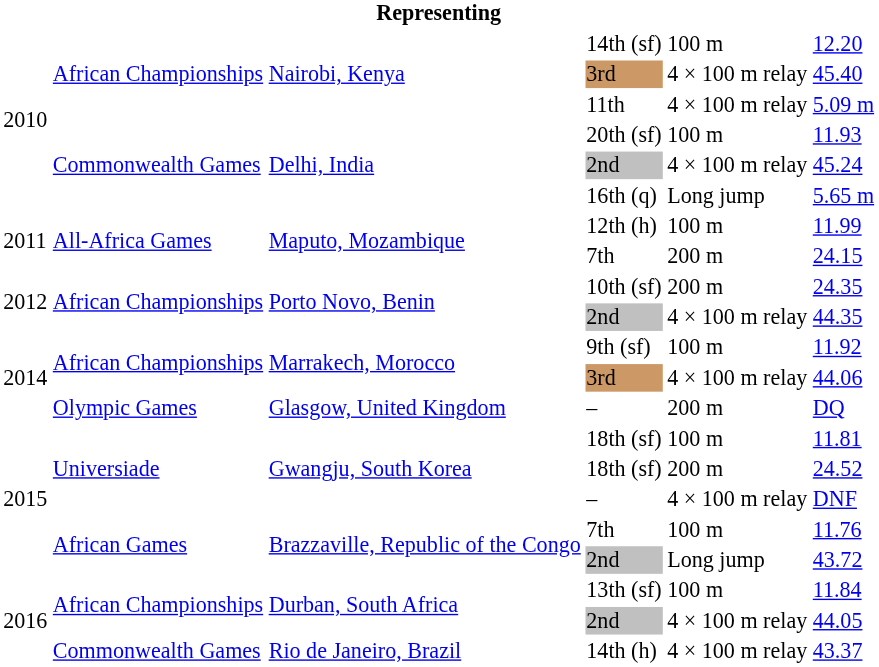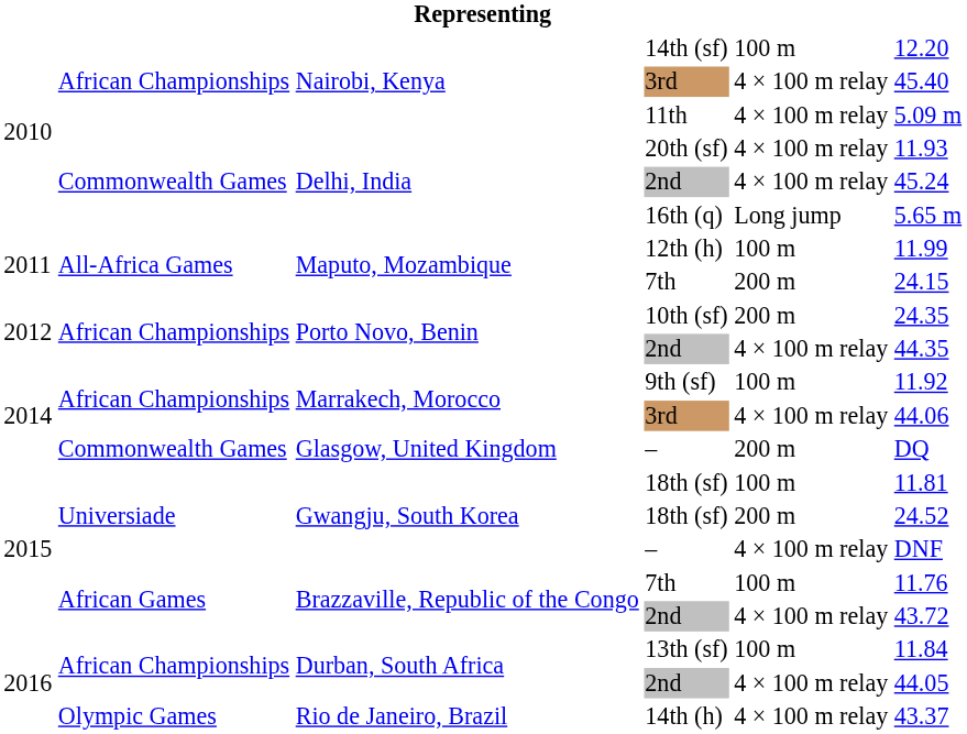 <table>
 <tr>
 <th colspan="6">Representing </th>
 </tr>
 <tr>
 <td rowspan=6>2010</td>
 <td rowspan=3><a href='#'>African Championships</a></td>
 <td rowspan=3><a href='#'>Nairobi, Kenya</a></td>
 <td>14th (sf)</td>
 <td>100 m</td>
 <td><a href='#'>12.20</a></td>
 </tr>
 <tr>
 <td bgcolor=cc9966>3rd</td>
 <td>4 × 100 m relay</td>
 <td><a href='#'>45.40</a></td>
 </tr>
 <tr>
 <td>11th</td>
 <td>4 × 100 m relay</td>
 <td><a href='#'>5.09 m</a></td>
 </tr>
 <tr>
 <td rowspan=3><a href='#'>Commonwealth Games</a></td>
 <td rowspan=3><a href='#'>Delhi, India</a></td>
 <td>20th (sf)</td>
-<td>100 m</td>
+<td>4 × 100 m relay</td>
 <td><a href='#'>11.93</a></td>
 </tr>
 <tr>
 <td bgcolor=silver>2nd</td>
 <td>4 × 100 m relay</td>
 <td><a href='#'>45.24</a></td>
 </tr>
 <tr>
 <td>16th (q)</td>
 <td>Long jump</td>
 <td><a href='#'>5.65 m</a></td>
 </tr>
 <tr>
 <td rowspan=2>2011</td>
 <td rowspan=2><a href='#'>All-Africa Games</a></td>
 <td rowspan=2><a href='#'>Maputo, Mozambique</a></td>
 <td>12th (h)</td>
 <td>100 m</td>
 <td><a href='#'>11.99</a></td>
 </tr>
 <tr>
 <td>7th</td>
 <td>200 m</td>
 <td><a href='#'>24.15</a></td>
 </tr>
 <tr>
 <td rowspan=2>2012</td>
 <td rowspan=2><a href='#'>African Championships</a></td>
 <td rowspan=2><a href='#'>Porto Novo, Benin</a></td>
 <td>10th (sf)</td>
 <td>200 m</td>
 <td><a href='#'>24.35</a></td>
 </tr>
 <tr>
 <td bgcolor=silver>2nd</td>
 <td>4 × 100 m relay</td>
 <td><a href='#'>44.35</a></td>
 </tr>
 <tr>
 <td rowspan=3>2014</td>
 <td rowspan=2><a href='#'>African Championships</a></td>
 <td rowspan=2><a href='#'>Marrakech, Morocco</a></td>
 <td>9th (sf)</td>
 <td>100 m</td>
 <td><a href='#'>11.92</a></td>
 </tr>
 <tr>
 <td bgcolor=cc9966>3rd</td>
 <td>4 × 100 m relay</td>
 <td><a href='#'>44.06</a></td>
 </tr>
 <tr>
-<td><a href='#'>Olympic Games</a></td>
+<td><a href='#'>Commonwealth Games</a></td>
 <td><a href='#'>Glasgow, United Kingdom</a></td>
 <td>–</td>
 <td>200 m</td>
 <td><a href='#'>DQ</a></td>
 </tr>
 <tr>
 <td rowspan=5>2015</td>
 <td rowspan=3><a href='#'>Universiade</a></td>
 <td rowspan=3><a href='#'>Gwangju, South Korea</a></td>
 <td>18th (sf)</td>
 <td>100 m</td>
 <td><a href='#'>11.81</a></td>
 </tr>
 <tr>
 <td>18th (sf)</td>
 <td>200 m</td>
 <td><a href='#'>24.52</a></td>
 </tr>
 <tr>
 <td>–</td>
 <td>4 × 100 m relay</td>
 <td><a href='#'>DNF</a></td>
 </tr>
 <tr>
 <td rowspan=2><a href='#'>African Games</a></td>
 <td rowspan=2><a href='#'>Brazzaville, Republic of the Congo</a></td>
 <td>7th</td>
 <td>100 m</td>
 <td><a href='#'>11.76</a></td>
 </tr>
 <tr>
 <td bgcolor=silver>2nd</td>
-<td>Long jump</td>
+<td>4 × 100 m relay</td>
 <td><a href='#'>43.72</a></td>
 </tr>
 <tr>
 <td rowspan=3>2016</td>
 <td rowspan=2><a href='#'>African Championships</a></td>
 <td rowspan=2><a href='#'>Durban, South Africa</a></td>
 <td>13th (sf)</td>
 <td>100 m</td>
 <td><a href='#'>11.84</a></td>
 </tr>
 <tr>
 <td bgcolor=silver>2nd</td>
 <td>4 × 100 m relay</td>
 <td><a href='#'>44.05</a></td>
 </tr>
 <tr>
-<td><a href='#'>Commonwealth Games</a></td>
+<td><a href='#'>Olympic Games</a></td>
 <td><a href='#'>Rio de Janeiro, Brazil</a></td>
 <td>14th (h)</td>
 <td>4 × 100 m relay</td>
 <td><a href='#'>43.37</a></td>
 </tr>
 </table>
